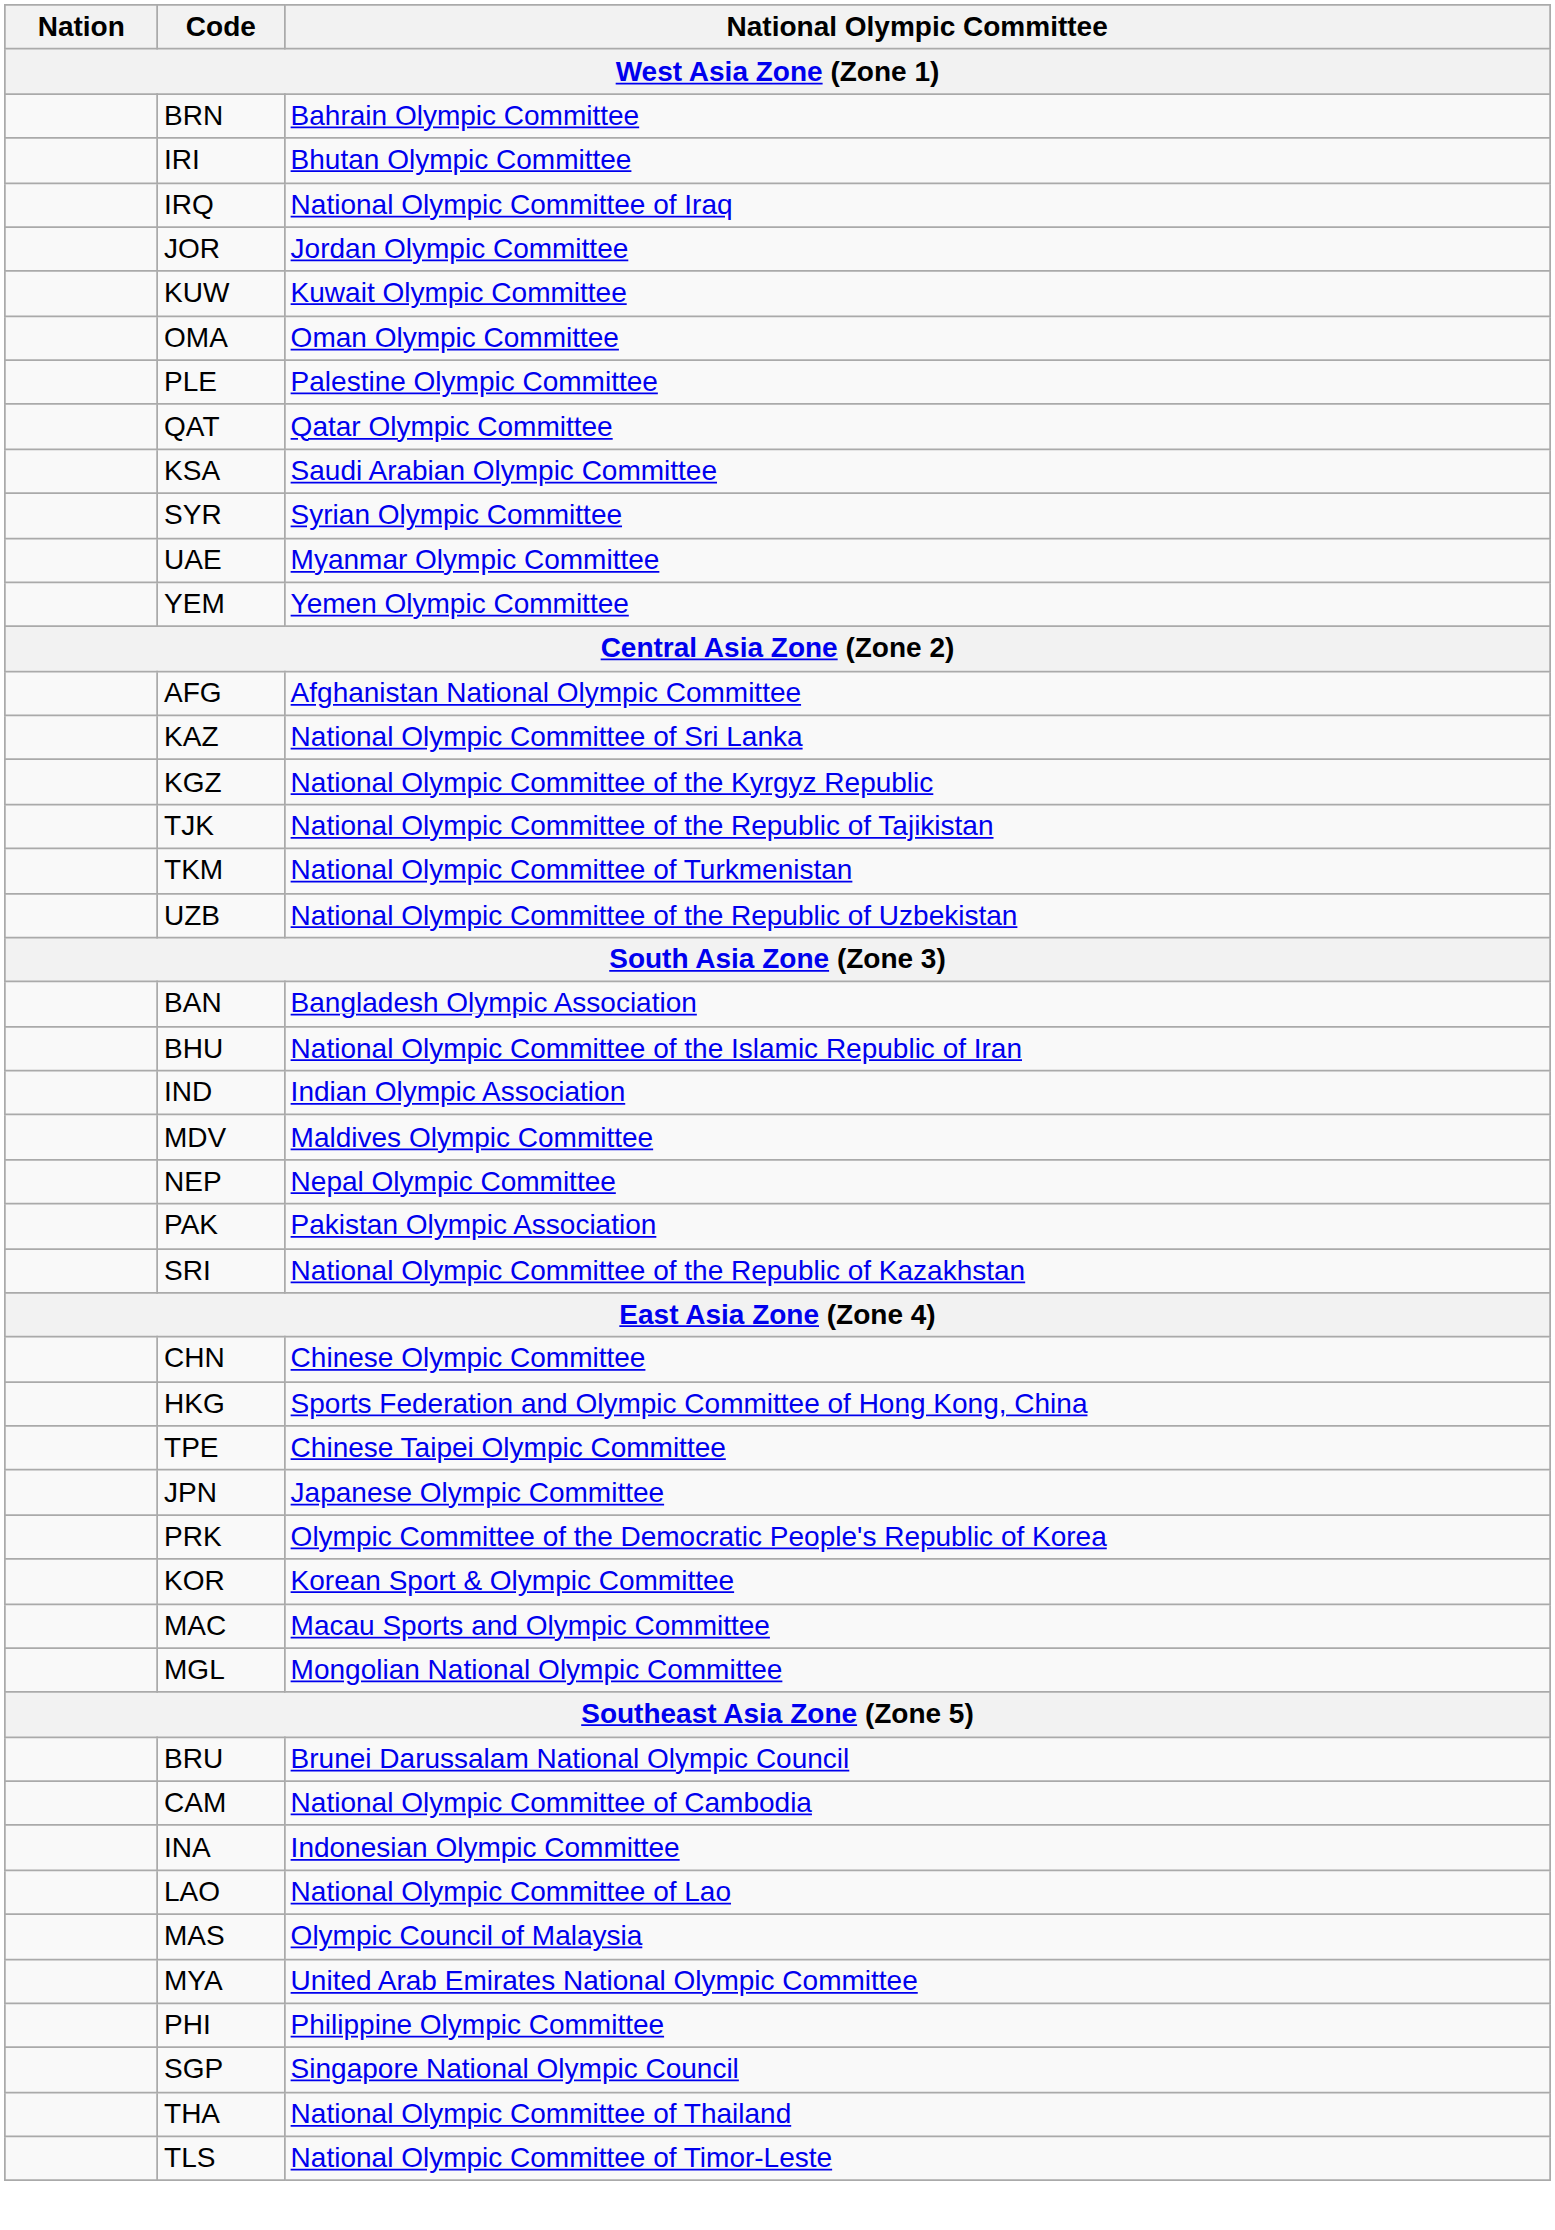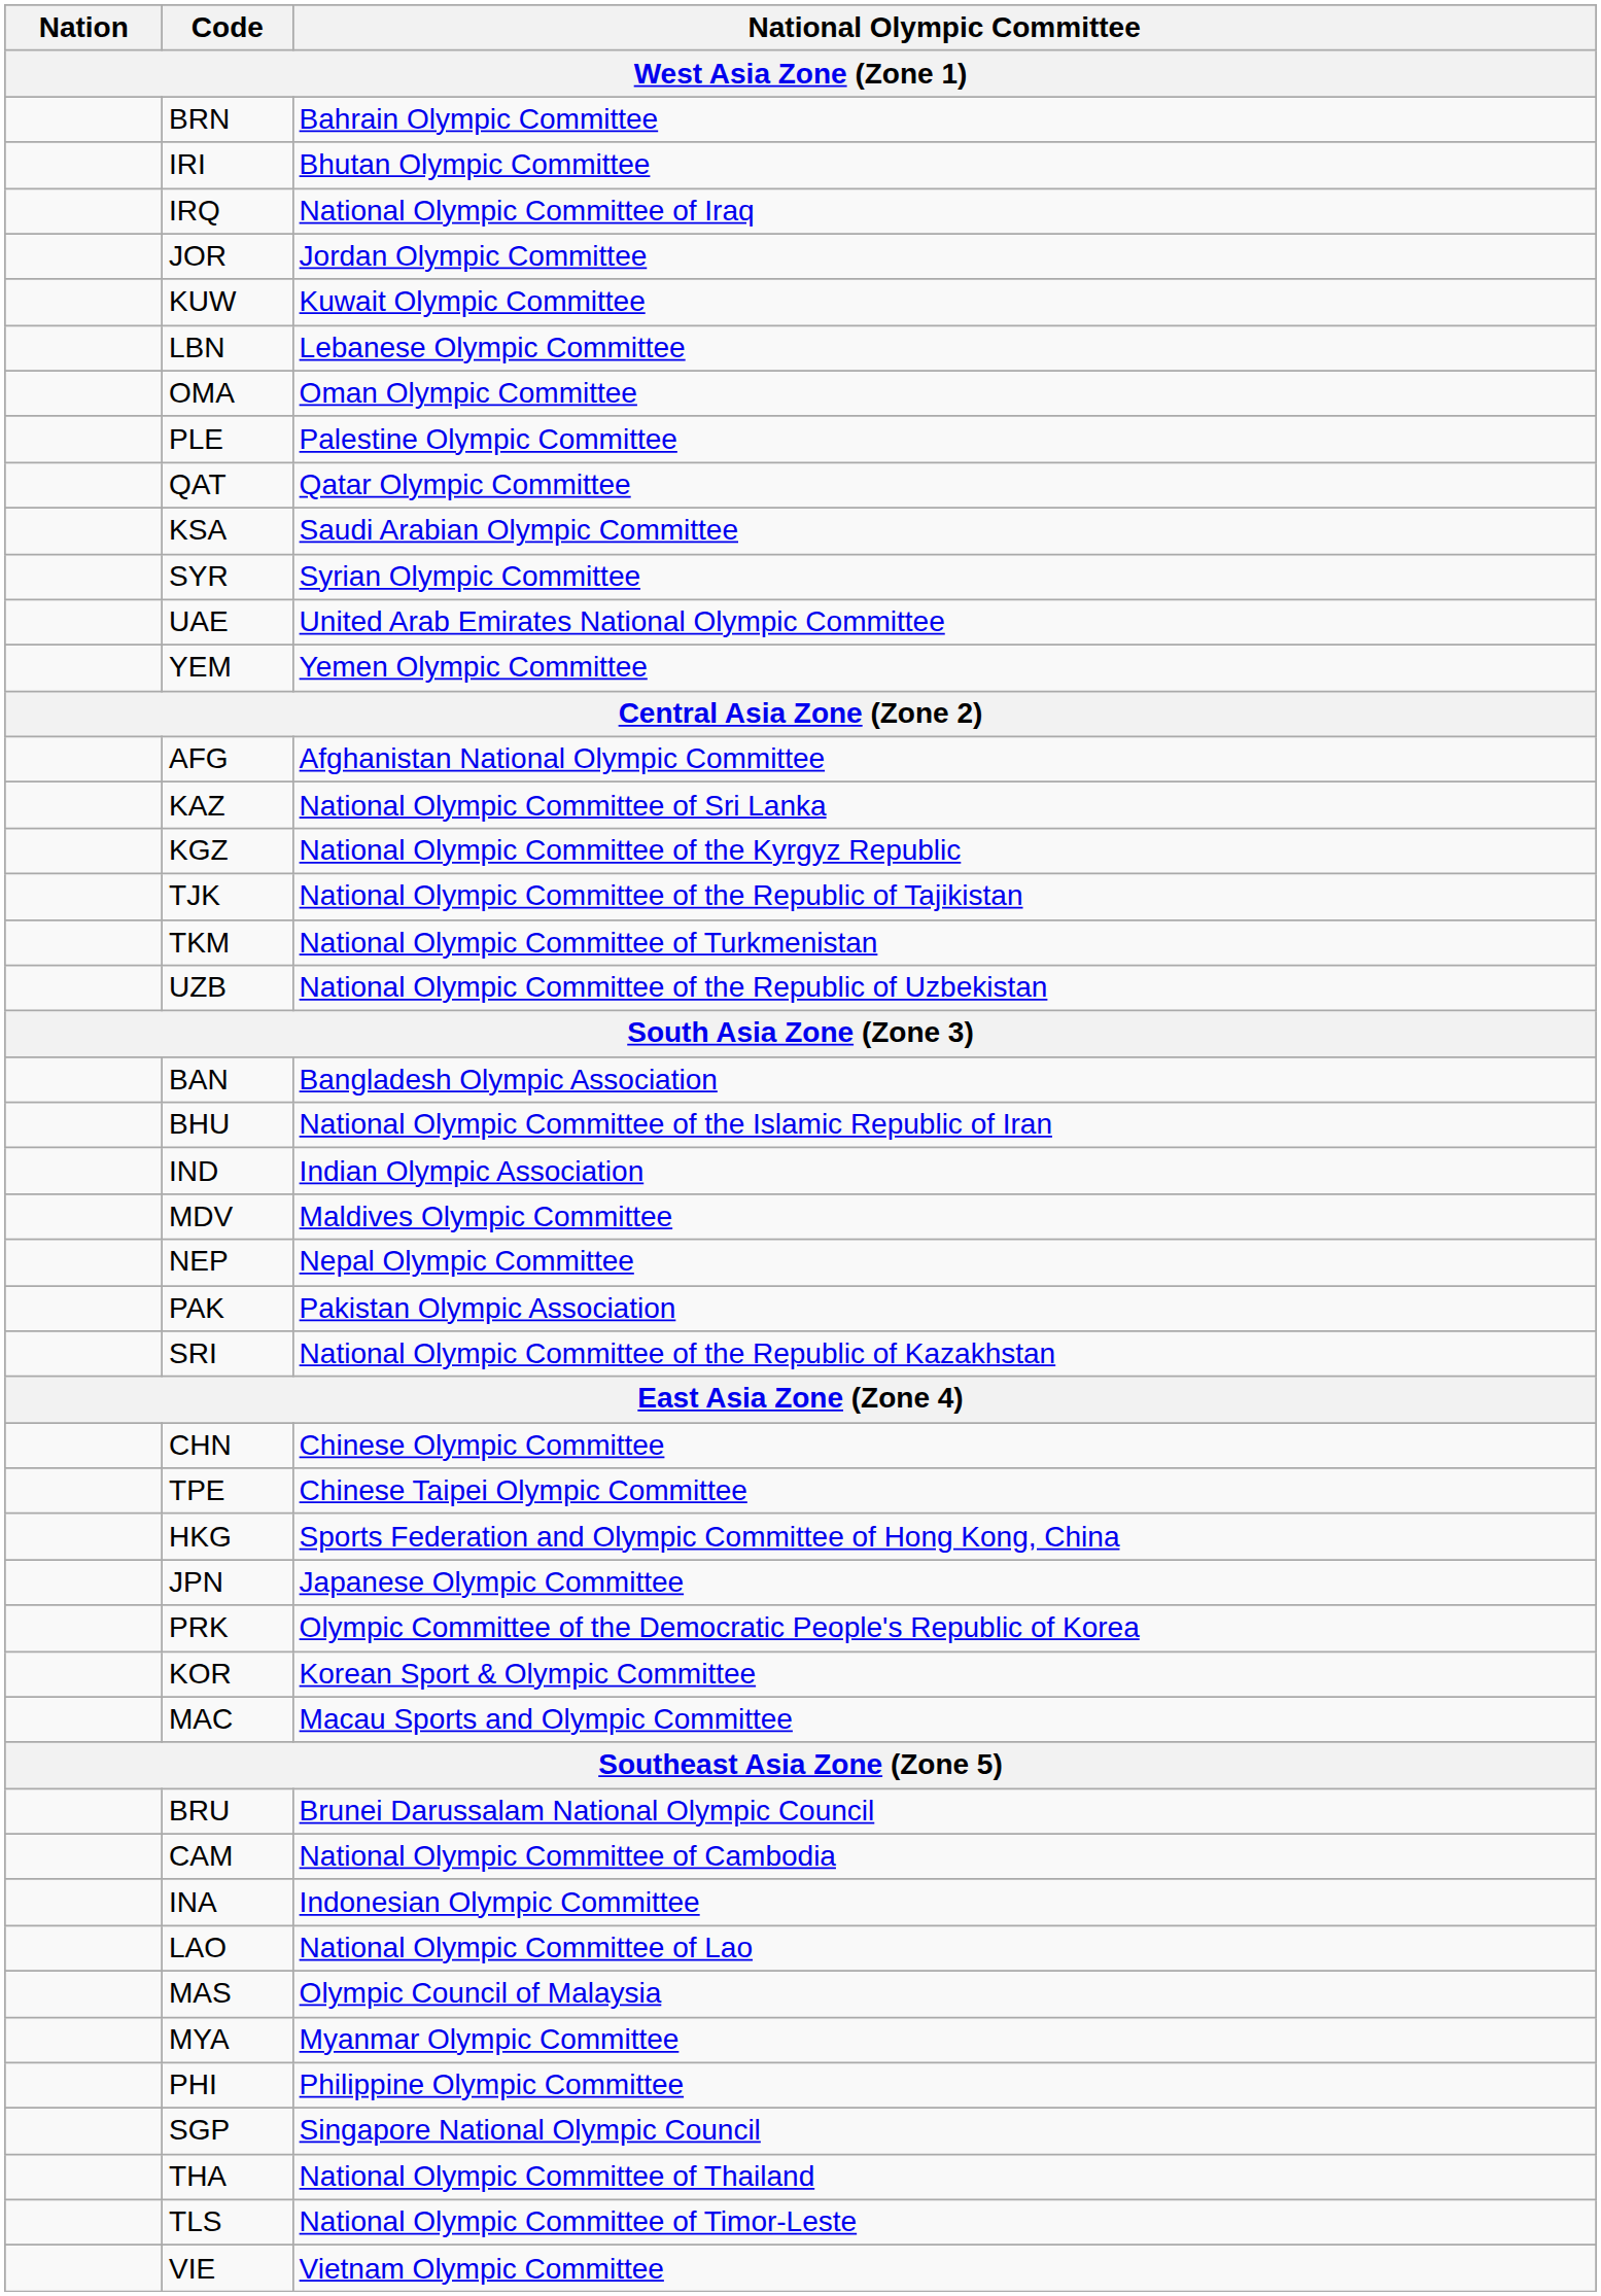 <table class="wikitable sortable" width="100%">
 <tr>
 <th>Nation</th>
 <th>Code</th>
 <th>National Olympic Committee</th>
 </tr>
 <tr>
 <th colspan="3"><a href='#'>West Asia Zone</a> (Zone 1)</th>
 </tr>
 <tr>
 <td></td>
 <td>BRN</td>
 <td><a href='#'>Bahrain Olympic Committee</a></td>
 </tr>
 <tr>
 <td></td>
 <td>IRI</td>
 <td><a href='#'>Bhutan Olympic Committee</a></td>
 </tr>
 <tr>
 <td></td>
 <td>IRQ</td>
 <td><a href='#'>National Olympic Committee of Iraq</a></td>
 </tr>
 <tr>
 <td></td>
 <td>JOR</td>
 <td><a href='#'>Jordan Olympic Committee</a></td>
 </tr>
 <tr>
 <td></td>
 <td>KUW</td>
 <td><a href='#'>Kuwait Olympic Committee</a></td>
 </tr>
 <tr>
 <td></td>
+<td>LBN</td>
+<td><a href='#'>Lebanese Olympic Committee</a></td>
+</tr>
+<tr>
+<td></td>
 <td>OMA</td>
 <td><a href='#'>Oman Olympic Committee</a></td>
 </tr>
 <tr>
 <td></td>
 <td>PLE</td>
 <td><a href='#'>Palestine Olympic Committee</a></td>
 </tr>
 <tr>
 <td></td>
 <td>QAT</td>
 <td><a href='#'>Qatar Olympic Committee</a></td>
 </tr>
 <tr>
 <td></td>
 <td>KSA</td>
 <td><a href='#'>Saudi Arabian Olympic Committee</a></td>
 </tr>
 <tr>
 <td></td>
 <td>SYR</td>
 <td><a href='#'>Syrian Olympic Committee</a></td>
 </tr>
 <tr>
 <td></td>
 <td>UAE</td>
-<td><a href='#'>Myanmar Olympic Committee</a></td>
+<td><a href='#'>United Arab Emirates National Olympic Committee</a></td>
 </tr>
 <tr>
 <td></td>
 <td>YEM</td>
 <td><a href='#'>Yemen Olympic Committee</a></td>
 </tr>
 <tr>
 <th colspan="3"><a href='#'>Central Asia Zone</a> (Zone 2)</th>
 </tr>
 <tr>
 <td></td>
 <td>AFG</td>
 <td><a href='#'>Afghanistan National Olympic Committee</a></td>
 </tr>
 <tr>
 <td></td>
 <td>KAZ</td>
 <td><a href='#'>National Olympic Committee of Sri Lanka</a></td>
 </tr>
 <tr>
 <td></td>
 <td>KGZ</td>
 <td><a href='#'>National Olympic Committee of the Kyrgyz Republic</a></td>
 </tr>
 <tr>
 <td></td>
 <td>TJK</td>
 <td><a href='#'>National Olympic Committee of the Republic of Tajikistan</a></td>
 </tr>
 <tr>
 <td></td>
 <td>TKM</td>
 <td><a href='#'>National Olympic Committee of Turkmenistan</a></td>
 </tr>
 <tr>
 <td></td>
 <td>UZB</td>
 <td><a href='#'>National Olympic Committee of the Republic of Uzbekistan</a></td>
 </tr>
 <tr>
 <th colspan="3"><a href='#'>South Asia Zone</a> (Zone 3)</th>
 </tr>
 <tr>
 <td></td>
 <td>BAN</td>
 <td><a href='#'>Bangladesh Olympic Association</a></td>
 </tr>
 <tr>
 <td></td>
 <td>BHU</td>
 <td><a href='#'>National Olympic Committee of the Islamic Republic of Iran</a></td>
 </tr>
 <tr>
 <td></td>
 <td>IND</td>
 <td><a href='#'>Indian Olympic Association</a></td>
 </tr>
 <tr>
 <td></td>
 <td>MDV</td>
 <td><a href='#'>Maldives Olympic Committee</a></td>
 </tr>
 <tr>
 <td></td>
 <td>NEP</td>
 <td><a href='#'>Nepal Olympic Committee</a></td>
 </tr>
 <tr>
 <td></td>
 <td>PAK</td>
 <td><a href='#'>Pakistan Olympic Association</a></td>
 </tr>
 <tr>
 <td></td>
 <td>SRI</td>
 <td><a href='#'>National Olympic Committee of the Republic of Kazakhstan</a></td>
 </tr>
 <tr>
 <th colspan="3"><a href='#'>East Asia Zone</a> (Zone 4)</th>
 </tr>
 <tr>
 <td></td>
 <td>CHN</td>
 <td><a href='#'>Chinese Olympic Committee</a></td>
 </tr>
 <tr>
 <td></td>
-<td>HKG</td>
-<td><a href='#'>Sports Federation and Olympic Committee of Hong Kong, China</a></td>
+<td>TPE</td>
+<td><a href='#'>Chinese Taipei Olympic Committee</a></td>
 </tr>
 <tr>
 <td></td>
-<td>TPE</td>
-<td><a href='#'>Chinese Taipei Olympic Committee</a></td>
+<td>HKG</td>
+<td><a href='#'>Sports Federation and Olympic Committee of Hong Kong, China</a></td>
 </tr>
 <tr>
 <td></td>
 <td>JPN</td>
 <td><a href='#'>Japanese Olympic Committee</a></td>
 </tr>
 <tr>
 <td></td>
 <td>PRK</td>
 <td><a href='#'>Olympic Committee of the Democratic People's Republic of Korea</a></td>
 </tr>
 <tr>
 <td></td>
 <td>KOR</td>
 <td><a href='#'>Korean Sport & Olympic Committee</a></td>
 </tr>
 <tr>
 <td></td>
 <td>MAC</td>
 <td><a href='#'>Macau Sports and Olympic Committee</a></td>
-</tr>
-<tr>
-<td></td>
-<td>MGL</td>
-<td><a href='#'>Mongolian National Olympic Committee</a></td>
 </tr>
 <tr>
 <th colspan="3"><a href='#'>Southeast Asia Zone</a> (Zone 5)</th>
 </tr>
 <tr>
 <td></td>
 <td>BRU</td>
 <td><a href='#'>Brunei Darussalam National Olympic Council</a></td>
 </tr>
 <tr>
 <td></td>
 <td>CAM</td>
 <td><a href='#'>National Olympic Committee of Cambodia</a></td>
 </tr>
 <tr>
 <td></td>
 <td>INA</td>
 <td><a href='#'>Indonesian Olympic Committee</a></td>
 </tr>
 <tr>
 <td></td>
 <td>LAO</td>
 <td><a href='#'>National Olympic Committee of Lao</a></td>
 </tr>
 <tr>
 <td></td>
 <td>MAS</td>
 <td><a href='#'>Olympic Council of Malaysia</a></td>
 </tr>
 <tr>
 <td></td>
 <td>MYA</td>
-<td><a href='#'>United Arab Emirates National Olympic Committee</a></td>
+<td><a href='#'>Myanmar Olympic Committee</a></td>
 </tr>
 <tr>
 <td></td>
 <td>PHI</td>
 <td><a href='#'>Philippine Olympic Committee</a></td>
 </tr>
 <tr>
 <td></td>
 <td>SGP</td>
 <td><a href='#'>Singapore National Olympic Council</a></td>
 </tr>
 <tr>
 <td></td>
 <td>THA</td>
 <td><a href='#'>National Olympic Committee of Thailand</a></td>
 </tr>
 <tr>
 <td></td>
 <td>TLS</td>
 <td><a href='#'>National Olympic Committee of Timor-Leste</a></td>
 </tr>
+<tr>
+<td></td>
+<td>VIE</td>
+<td><a href='#'>Vietnam Olympic Committee</a></td>
+</tr>
 </table>
